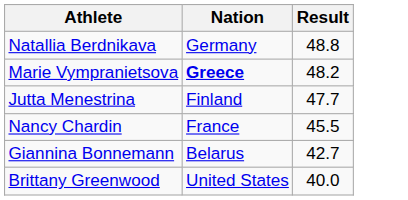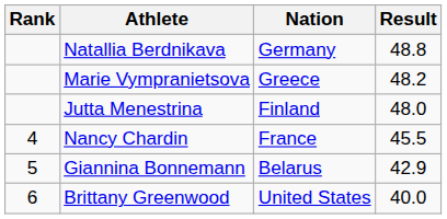 <table class="wikitable sortable" style="text-align:center">
 <tr>
+<th>Rank</th>
 <th>Athlete</th>
 <th>Nation</th>
 <th>Result</th>
 </tr>
 <tr>
+<td></td>
 <td align=left><a href='#'>Natallia Berdnikava</a></td>
 <td align=left> <a href='#'>Germany</a></td>
 <td>48.8</td>
 </tr>
 <tr>
+<td></td>
 <td align=left><a href='#'>Marie Vympranietsova</a></td>
-<td align=left><strong> <a href='#'>Greece</a></strong></td>
+<td align=left> <a href='#'>Greece</a></td>
 <td>48.2</td>
 </tr>
 <tr>
+<td></td>
 <td align=left><a href='#'>Jutta Menestrina</a></td>
 <td align=left> <a href='#'>Finland</a></td>
-<td>47.7</td>
+<td>48.0</td>
 </tr>
 <tr>
+<td>4</td>
 <td align=left><a href='#'>Nancy Chardin</a></td>
 <td align=left> <a href='#'>France</a></td>
 <td>45.5</td>
 </tr>
 <tr>
+<td>5</td>
 <td align=left><a href='#'>Giannina Bonnemann</a></td>
 <td align=left> <a href='#'>Belarus</a></td>
-<td>42.7</td>
+<td>42.9</td>
 </tr>
 <tr>
+<td>6</td>
 <td align=left><a href='#'>Brittany Greenwood</a></td>
 <td align=left> <a href='#'>United States</a></td>
 <td>40.0</td>
 </tr>
 </table>
